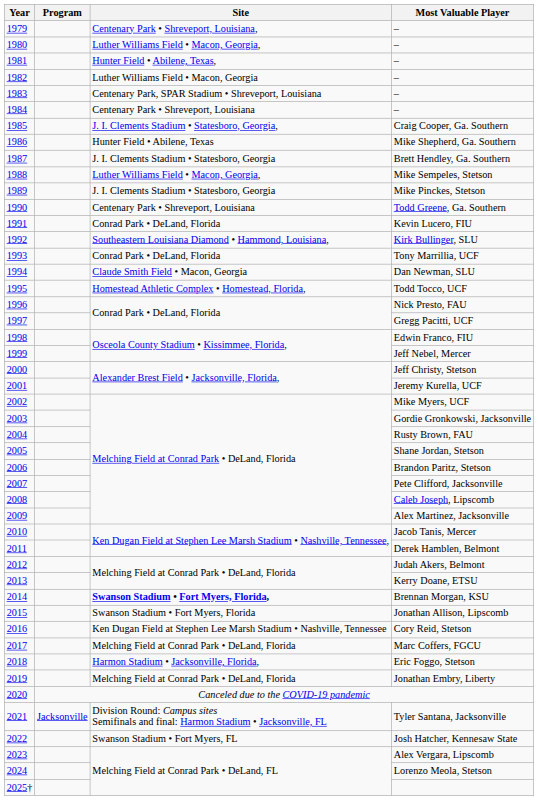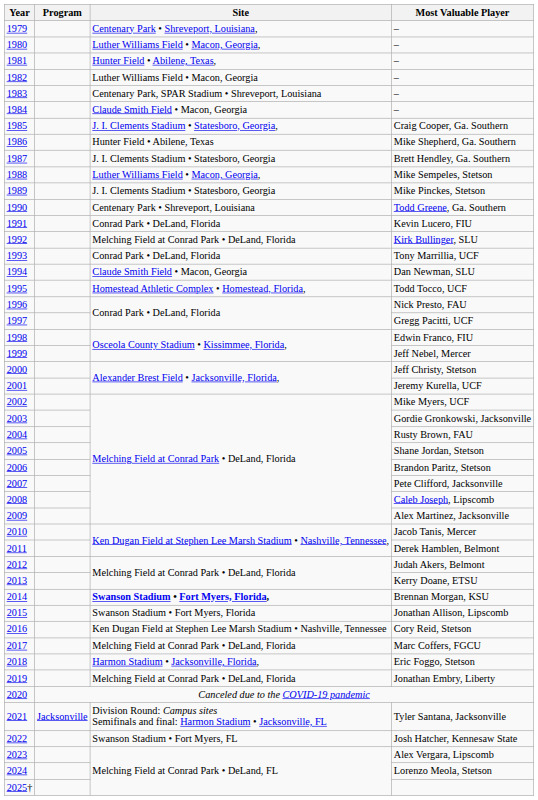 <table class="wikitable">
 <tr>
 <th>Year</th>
 <th>Program</th>
 <th>Site</th>
 <th>Most Valuable Player</th>
 </tr>
 <tr>
 <td><a href='#'>1979</a></td>
 <td></td>
 <td><a href='#'>Centenary Park</a> • <a href='#'>Shreveport, Louisiana</a>,</td>
 <td>–</td>
 </tr>
 <tr>
 <td><a href='#'>1980</a></td>
 <td></td>
 <td><a href='#'>Luther Williams Field</a> • <a href='#'>Macon, Georgia</a>,</td>
 <td>–</td>
 </tr>
 <tr>
 <td><a href='#'>1981</a></td>
 <td></td>
 <td><a href='#'>Hunter Field</a> • <a href='#'>Abilene, Texas</a>,</td>
 <td>–</td>
 </tr>
 <tr>
 <td><a href='#'>1982</a></td>
 <td></td>
 <td>Luther Williams Field • Macon, Georgia</td>
 <td>–</td>
 </tr>
 <tr>
 <td><a href='#'>1983</a></td>
 <td></td>
 <td>Centenary Park, SPAR Stadium • Shreveport, Louisiana</td>
 <td>–</td>
 </tr>
 <tr>
 <td><a href='#'>1984</a></td>
 <td></td>
-<td>Centenary Park • Shreveport, Louisiana</td>
+<td><a href='#'>Claude Smith Field</a> • Macon, Georgia</td>
 <td>–</td>
 </tr>
 <tr>
 <td><a href='#'>1985</a></td>
 <td></td>
 <td><a href='#'>J. I. Clements Stadium</a> • <a href='#'>Statesboro, Georgia</a>,</td>
 <td>Craig Cooper, Ga. Southern</td>
 </tr>
 <tr>
 <td><a href='#'>1986</a></td>
 <td></td>
 <td>Hunter Field • Abilene, Texas</td>
 <td>Mike Shepherd, Ga. Southern</td>
 </tr>
 <tr>
 <td><a href='#'>1987</a></td>
 <td></td>
 <td>J. I. Clements Stadium • Statesboro, Georgia</td>
 <td>Brett Hendley, Ga. Southern</td>
 </tr>
 <tr>
 <td><a href='#'>1988</a></td>
 <td></td>
 <td><a href='#'>Luther Williams Field</a> • <a href='#'>Macon, Georgia</a>,</td>
 <td>Mike Sempeles, Stetson</td>
 </tr>
 <tr>
 <td><a href='#'>1989</a></td>
 <td></td>
 <td>J. I. Clements Stadium • Statesboro, Georgia</td>
 <td>Mike Pinckes, Stetson</td>
 </tr>
 <tr>
 <td><a href='#'>1990</a></td>
 <td></td>
 <td>Centenary Park • Shreveport, Louisiana</td>
 <td><a href='#'>Todd Greene</a>, Ga. Southern</td>
 </tr>
 <tr>
 <td><a href='#'>1991</a></td>
 <td></td>
 <td>Conrad Park • DeLand, Florida</td>
 <td>Kevin Lucero, FIU</td>
 </tr>
 <tr>
 <td><a href='#'>1992</a></td>
 <td></td>
-<td><a href='#'>Southeastern Louisiana Diamond</a> • <a href='#'>Hammond, Louisiana</a>,</td>
+<td>Melching Field at Conrad Park • DeLand, Florida</td>
 <td><a href='#'>Kirk Bullinger</a>, SLU</td>
 </tr>
 <tr>
 <td><a href='#'>1993</a></td>
 <td></td>
 <td>Conrad Park • DeLand, Florida</td>
 <td>Tony Marrillia, UCF</td>
 </tr>
 <tr>
 <td><a href='#'>1994</a></td>
 <td></td>
 <td><a href='#'>Claude Smith Field</a> • Macon, Georgia</td>
 <td>Dan Newman, SLU</td>
 </tr>
 <tr>
 <td><a href='#'>1995</a></td>
 <td></td>
 <td><a href='#'>Homestead Athletic Complex</a> • <a href='#'>Homestead, Florida</a>,</td>
 <td>Todd Tocco, UCF</td>
 </tr>
 <tr>
 <td><a href='#'>1996</a></td>
 <td></td>
 <td rowspan="2">Conrad Park • DeLand, Florida</td>
 <td>Nick Presto, FAU</td>
 </tr>
 <tr>
 <td><a href='#'>1997</a></td>
 <td></td>
 <td>Gregg Pacitti, UCF</td>
 </tr>
 <tr>
 <td><a href='#'>1998</a></td>
 <td></td>
 <td rowspan="2"><a href='#'>Osceola County Stadium</a> • <a href='#'>Kissimmee, Florida</a>,</td>
 <td>Edwin Franco, FIU</td>
 </tr>
 <tr>
 <td><a href='#'>1999</a></td>
 <td></td>
 <td>Jeff Nebel, Mercer</td>
 </tr>
 <tr>
 <td><a href='#'>2000</a></td>
 <td></td>
 <td rowspan="2"><a href='#'>Alexander Brest Field</a> • <a href='#'>Jacksonville, Florida</a>,</td>
 <td>Jeff Christy, Stetson</td>
 </tr>
 <tr>
 <td><a href='#'>2001</a></td>
 <td></td>
 <td>Jeremy Kurella, UCF</td>
 </tr>
 <tr>
 <td><a href='#'>2002</a></td>
 <td></td>
 <td rowspan="8"><a href='#'>Melching Field at Conrad Park</a> • DeLand, Florida</td>
 <td>Mike Myers, UCF</td>
 </tr>
 <tr>
 <td><a href='#'>2003</a></td>
 <td></td>
 <td>Gordie Gronkowski, Jacksonville</td>
 </tr>
 <tr>
 <td><a href='#'>2004</a></td>
 <td></td>
 <td>Rusty Brown, FAU</td>
 </tr>
 <tr>
 <td><a href='#'>2005</a></td>
 <td></td>
 <td>Shane Jordan, Stetson</td>
 </tr>
 <tr>
 <td><a href='#'>2006</a></td>
 <td></td>
 <td>Brandon Paritz, Stetson</td>
 </tr>
 <tr>
 <td><a href='#'>2007</a></td>
 <td></td>
 <td>Pete Clifford, Jacksonville</td>
 </tr>
 <tr>
 <td><a href='#'>2008</a></td>
 <td></td>
 <td><a href='#'>Caleb Joseph</a>, Lipscomb</td>
 </tr>
 <tr>
 <td><a href='#'>2009</a></td>
 <td></td>
 <td>Alex Martinez, Jacksonville</td>
 </tr>
 <tr>
 <td><a href='#'>2010</a></td>
 <td></td>
 <td rowspan="2"><a href='#'>Ken Dugan Field at Stephen Lee Marsh Stadium</a> • <a href='#'>Nashville, Tennessee</a>,</td>
 <td>Jacob Tanis, Mercer</td>
 </tr>
 <tr>
 <td><a href='#'>2011</a></td>
 <td></td>
 <td>Derek Hamblen, Belmont</td>
 </tr>
 <tr>
 <td><a href='#'>2012</a></td>
 <td></td>
 <td rowspan="2">Melching Field at Conrad Park • DeLand, Florida</td>
 <td>Judah Akers, Belmont</td>
 </tr>
 <tr>
 <td><a href='#'>2013</a></td>
 <td></td>
 <td>Kerry Doane, ETSU</td>
 </tr>
 <tr>
 <td><a href='#'>2014</a></td>
 <td></td>
 <td><strong><a href='#'>Swanson Stadium</a> • <a href='#'>Fort Myers, Florida</a>,</strong></td>
 <td>Brennan Morgan, KSU</td>
 </tr>
 <tr>
 <td><a href='#'>2015</a></td>
 <td></td>
 <td>Swanson Stadium • Fort Myers, Florida</td>
 <td>Jonathan Allison, Lipscomb</td>
 </tr>
 <tr>
 <td><a href='#'>2016</a></td>
 <td></td>
 <td>Ken Dugan Field at Stephen Lee Marsh Stadium • Nashville, Tennessee</td>
 <td>Cory Reid, Stetson</td>
 </tr>
 <tr>
 <td><a href='#'>2017</a></td>
 <td></td>
 <td>Melching Field at Conrad Park • DeLand, Florida</td>
 <td>Marc Coffers, FGCU</td>
 </tr>
 <tr>
 <td><a href='#'>2018</a></td>
 <td></td>
 <td><a href='#'>Harmon Stadium</a> • <a href='#'>Jacksonville, Florida</a>,</td>
 <td>Eric Foggo, Stetson</td>
 </tr>
 <tr>
 <td><a href='#'>2019</a></td>
 <td></td>
 <td>Melching Field at Conrad Park • DeLand, Florida</td>
 <td>Jonathan Embry, Liberty</td>
 </tr>
 <tr>
 <td><a href='#'>2020</a></td>
 <td colspan=3 align=center><em>Canceled due to the <a href='#'>COVID-19 pandemic</a></em></td>
 </tr>
 <tr>
 <td><a href='#'>2021</a></td>
 <td><a href='#'>Jacksonville</a></td>
 <td>Division Round: <em>Campus sites</em><br>Semifinals and final: <a href='#'>Harmon Stadium</a> • <a href='#'>Jacksonville, FL</a></td>
 <td>Tyler Santana, Jacksonville</td>
 </tr>
 <tr>
 <td><a href='#'>2022</a></td>
 <td></td>
 <td>Swanson Stadium • Fort Myers, FL</td>
 <td>Josh Hatcher, Kennesaw State</td>
 </tr>
 <tr>
 <td><a href='#'>2023</a></td>
 <td></td>
 <td rowspan="3">Melching Field at Conrad Park • DeLand, FL</td>
 <td>Alex Vergara, Lipscomb</td>
 </tr>
 <tr>
 <td><a href='#'>2024</a></td>
 <td></td>
 <td>Lorenzo Meola, Stetson</td>
 </tr>
 <tr>
 <td><a href='#'>2025</a>†</td>
 <td><br></td>
 <td></td>
 </tr>
 </table>
